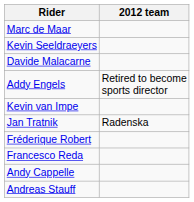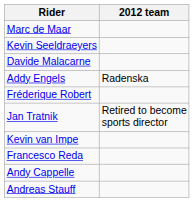 <table class="wikitable">
 <tr>
 <th>Rider</th>
 <th>2012 team</th>
 </tr>
 <tr>
 <td><a href='#'>Marc de Maar</a></td>
 <td></td>
 </tr>
 <tr>
 <td><a href='#'>Kevin Seeldraeyers</a></td>
 <td></td>
 </tr>
 <tr>
 <td><a href='#'>Davide Malacarne</a></td>
 <td></td>
 </tr>
 <tr>
 <td><a href='#'>Addy Engels</a></td>
+<td>Radenska</td>
+</tr>
+<tr>
+<td><a href='#'>Fréderique Robert</a></td>
+<td></td>
+</tr>
+<tr>
+<td><a href='#'>Jan Tratnik</a></td>
 <td>Retired to become<br>  sports director</td>
 </tr>
 <tr>
 <td><a href='#'>Kevin van Impe</a></td>
-<td></td>
-</tr>
-<tr>
-<td><a href='#'>Jan Tratnik</a></td>
-<td>Radenska</td>
-</tr>
-<tr>
-<td><a href='#'>Fréderique Robert</a></td>
 <td></td>
 </tr>
 <tr>
 <td><a href='#'>Francesco Reda</a></td>
 <td></td>
 </tr>
 <tr>
 <td><a href='#'>Andy Cappelle</a></td>
 <td></td>
 </tr>
 <tr>
 <td><a href='#'>Andreas Stauff</a></td>
 <td></td>
 </tr>
 </table>
